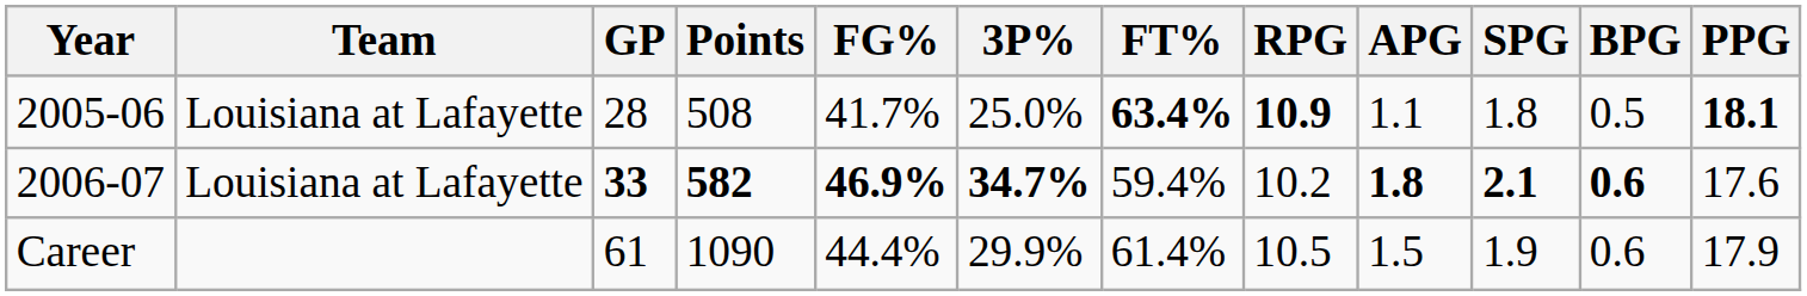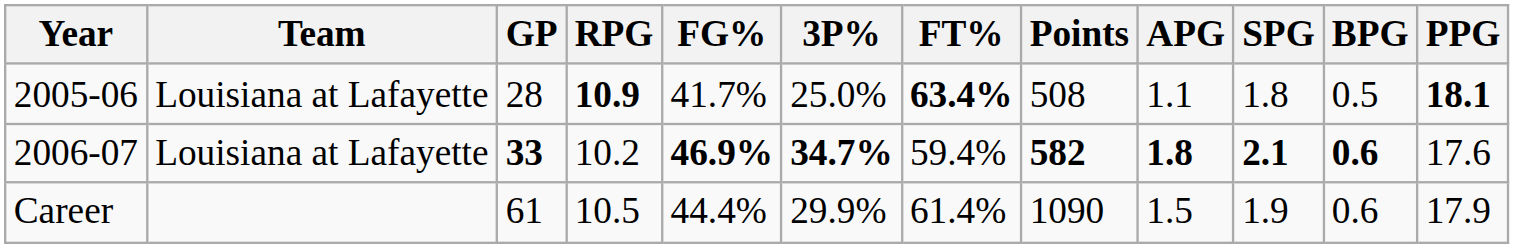 <table class="wikitable">
 <tr>
 <th>Year</th>
 <th>Team</th>
 <th>GP</th>
-<th>Points</th>
+<th>RPG</th>
 <th>FG%</th>
 <th>3P%</th>
 <th>FT%</th>
-<th>RPG</th>
+<th>Points</th>
 <th>APG</th>
 <th>SPG</th>
 <th>BPG</th>
 <th>PPG</th>
 </tr>
 <tr>
 <td>2005-06</td>
 <td>Louisiana at Lafayette</td>
 <td>28</td>
-<td>508</td>
+<td><strong>10.9</strong></td>
 <td>41.7%</td>
 <td>25.0%</td>
 <td><strong>63.4%</strong></td>
-<td><strong>10.9</strong></td>
+<td>508</td>
 <td>1.1</td>
 <td>1.8</td>
 <td>0.5</td>
 <td><strong>18.1</strong></td>
 </tr>
 <tr>
 <td>2006-07</td>
 <td>Louisiana at Lafayette</td>
 <td><strong>33</strong></td>
-<td><strong>582</strong></td>
+<td>10.2</td>
 <td><strong>46.9%</strong></td>
 <td><strong>34.7%</strong></td>
 <td>59.4%</td>
-<td>10.2</td>
+<td><strong>582</strong></td>
 <td><strong>1.8</strong></td>
 <td><strong>2.1</strong></td>
 <td><strong>0.6</strong></td>
 <td>17.6</td>
 </tr>
 <tr>
 <td>Career</td>
 <td></td>
 <td>61</td>
-<td>1090</td>
+<td>10.5</td>
 <td>44.4%</td>
 <td>29.9%</td>
 <td>61.4%</td>
-<td>10.5</td>
+<td>1090</td>
 <td>1.5</td>
 <td>1.9</td>
 <td>0.6</td>
 <td>17.9</td>
 </tr>
 </table>
